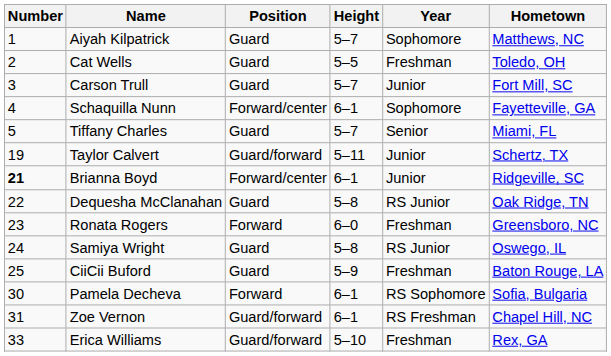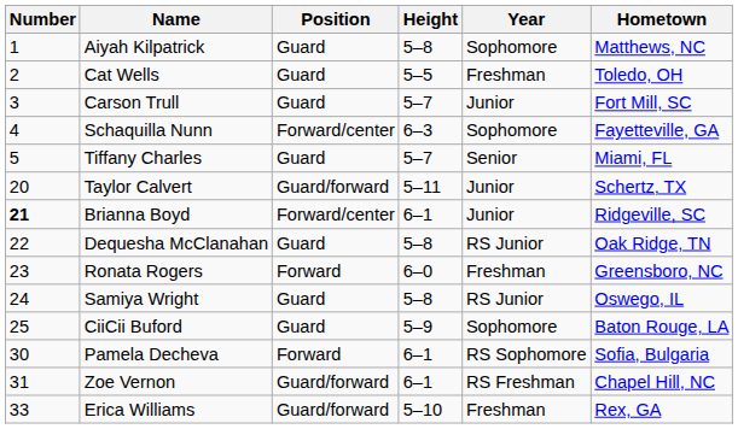 <table class="wikitable sortable" style="font-size: 95%;">
 <tr>
 <th>Number</th>
 <th>Name</th>
 <th>Position</th>
 <th>Height</th>
 <th>Year</th>
 <th>Hometown</th>
 </tr>
 <tr>
 <td>1</td>
 <td>Aiyah Kilpatrick</td>
 <td>Guard</td>
-<td>5–7</td>
+<td>5–8</td>
 <td>Sophomore</td>
 <td><a href='#'>Matthews, NC</a></td>
 </tr>
 <tr>
 <td>2</td>
 <td>Cat Wells</td>
 <td>Guard</td>
 <td>5–5</td>
 <td>Freshman</td>
 <td><a href='#'>Toledo, OH</a></td>
 </tr>
 <tr>
 <td>3</td>
 <td>Carson Trull</td>
 <td>Guard</td>
 <td>5–7</td>
 <td>Junior</td>
 <td><a href='#'>Fort Mill, SC</a></td>
 </tr>
 <tr>
 <td>4</td>
 <td>Schaquilla Nunn</td>
 <td>Forward/center</td>
-<td>6–1</td>
+<td>6–3</td>
 <td>Sophomore</td>
 <td><a href='#'>Fayetteville, GA</a></td>
 </tr>
 <tr>
 <td>5</td>
 <td>Tiffany Charles</td>
 <td>Guard</td>
 <td>5–7</td>
 <td>Senior</td>
 <td><a href='#'>Miami, FL</a></td>
 </tr>
 <tr>
-<td>19</td>
+<td>20</td>
 <td>Taylor Calvert</td>
 <td>Guard/forward</td>
 <td>5–11</td>
 <td>Junior</td>
 <td><a href='#'>Schertz, TX</a></td>
 </tr>
 <tr>
 <td><strong>21</strong></td>
 <td>Brianna Boyd</td>
 <td>Forward/center</td>
 <td>6–1</td>
 <td>Junior</td>
 <td><a href='#'>Ridgeville, SC</a></td>
 </tr>
 <tr>
 <td>22</td>
 <td>Dequesha McClanahan</td>
 <td>Guard</td>
 <td>5–8</td>
 <td>RS Junior</td>
 <td><a href='#'>Oak Ridge, TN</a></td>
 </tr>
 <tr>
 <td>23</td>
 <td>Ronata Rogers</td>
 <td>Forward</td>
 <td>6–0</td>
 <td>Freshman</td>
 <td><a href='#'>Greensboro, NC</a></td>
 </tr>
 <tr>
 <td>24</td>
 <td>Samiya Wright</td>
 <td>Guard</td>
 <td>5–8</td>
 <td>RS Junior</td>
 <td><a href='#'>Oswego, IL</a></td>
 </tr>
 <tr>
 <td>25</td>
 <td>CiiCii Buford</td>
 <td>Guard</td>
 <td>5–9</td>
-<td>Freshman</td>
+<td>Sophomore</td>
 <td><a href='#'>Baton Rouge, LA</a></td>
 </tr>
 <tr>
 <td>30</td>
 <td>Pamela Decheva</td>
 <td>Forward</td>
 <td>6–1</td>
 <td>RS Sophomore</td>
 <td><a href='#'>Sofia, Bulgaria</a></td>
 </tr>
 <tr>
 <td>31</td>
 <td>Zoe Vernon</td>
 <td>Guard/forward</td>
 <td>6–1</td>
 <td>RS Freshman</td>
 <td><a href='#'>Chapel Hill, NC</a></td>
 </tr>
 <tr>
 <td>33</td>
 <td>Erica Williams</td>
 <td>Guard/forward</td>
 <td>5–10</td>
 <td>Freshman</td>
 <td><a href='#'>Rex, GA</a></td>
 </tr>
 </table>
